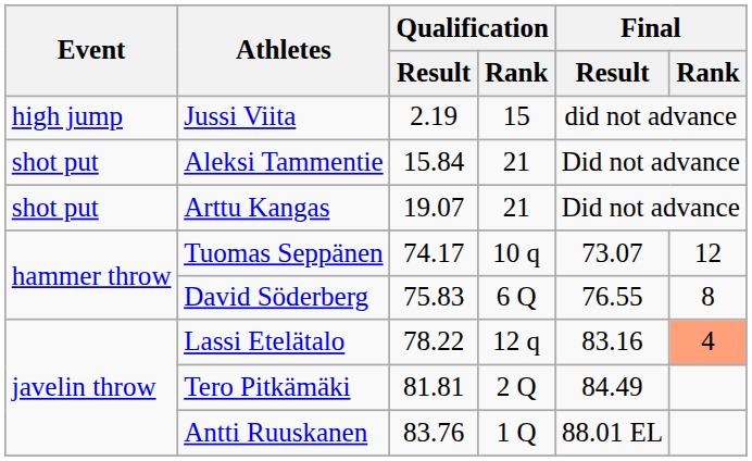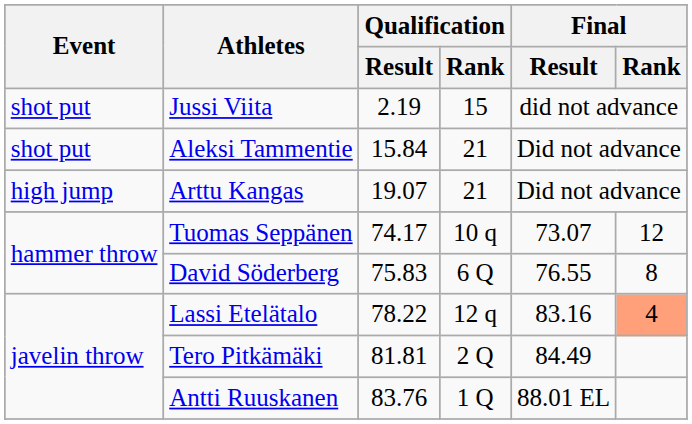 <table class="wikitable" border="1" style="font-size:90%">
 <tr>
 <th rowspan=2>Event</th>
 <th rowspan=2>Athletes</th>
 <th colspan=2>Qualification</th>
 <th colspan=2>Final</th>
 </tr>
 <tr>
 <th>Result</th>
 <th>Rank</th>
 <th>Result</th>
 <th>Rank</th>
 </tr>
 <tr>
-<td><a href='#'>high jump</a></td>
+<td><a href='#'>shot put</a></td>
 <td><a href='#'>Jussi Viita</a></td>
 <td align=center>2.19</td>
 <td align=center>15</td>
 <td align=center colspan=2>did not advance</td>
 </tr>
 <tr>
 <td><a href='#'>shot put</a></td>
 <td><a href='#'>Aleksi Tammentie</a></td>
 <td align=center>15.84</td>
 <td align=center>21</td>
 <td colspan=2 align=center>Did not advance</td>
 </tr>
 <tr>
-<td><a href='#'>shot put</a></td>
+<td><a href='#'>high jump</a></td>
 <td><a href='#'>Arttu Kangas</a></td>
 <td align=center>19.07</td>
 <td align=center>21</td>
 <td colspan=2 align=center>Did not advance</td>
 </tr>
 <tr>
 <td rowspan=2><a href='#'>hammer throw</a></td>
 <td><a href='#'>Tuomas Seppänen</a></td>
 <td align=center>74.17</td>
 <td align=center>10 q</td>
 <td align=center>73.07</td>
 <td align=center>12</td>
 </tr>
 <tr>
 <td><a href='#'>David Söderberg</a></td>
 <td align=center>75.83</td>
 <td align=center>6 Q</td>
 <td align=center>76.55</td>
 <td align=center>8</td>
 </tr>
 <tr>
 <td rowspan=3><a href='#'>javelin throw</a></td>
 <td><a href='#'>Lassi Etelätalo</a></td>
 <td align=center>78.22</td>
 <td align=center>12 q</td>
 <td align=center>83.16</td>
 <td align=center style="background: lightsalmon;">4</td>
 </tr>
 <tr>
 <td><a href='#'>Tero Pitkämäki</a></td>
 <td align=center>81.81</td>
 <td align=center>2 Q</td>
 <td align=center>84.49</td>
 <td align=center></td>
 </tr>
 <tr>
 <td><a href='#'>Antti Ruuskanen</a></td>
 <td align=center>83.76</td>
 <td align=center>1 Q</td>
 <td align=center>88.01 EL</td>
 <td align=center></td>
 </tr>
 </table>
